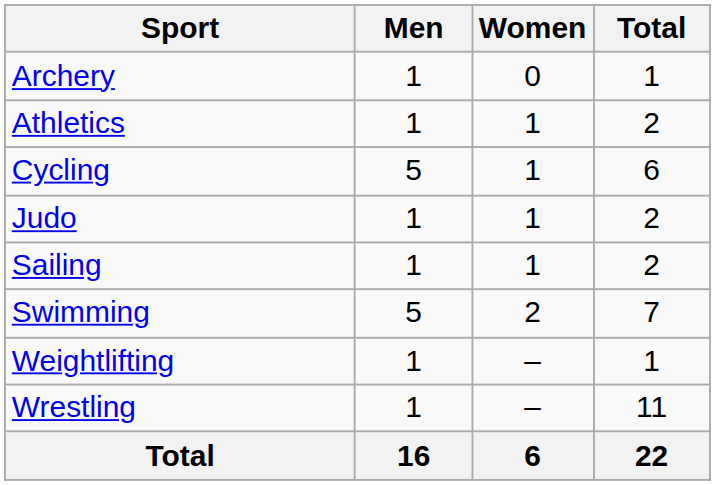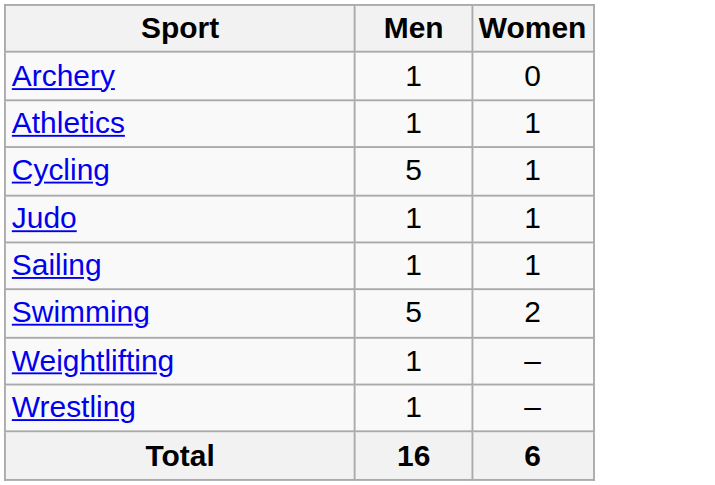 <table class="wikitable sortable" style="text-align:center;">
 <tr>
 <th width=180>Sport</th>
 <th width=55>Men</th>
 <th width=55>Women</th>
-<th width=55>Total</th>
 </tr>
 <tr>
 <td align=left><a href='#'>Archery</a></td>
 <td>1</td>
 <td>0</td>
-<td>1</td>
 </tr>
 <tr>
 <td align=left><a href='#'>Athletics</a></td>
 <td>1</td>
 <td>1</td>
-<td>2</td>
 </tr>
 <tr>
 <td align=left><a href='#'>Cycling</a></td>
 <td>5</td>
 <td>1</td>
-<td>6</td>
 </tr>
 <tr>
 <td align=left><a href='#'>Judo</a></td>
 <td>1</td>
 <td>1</td>
-<td>2</td>
 </tr>
 <tr>
 <td align=left><a href='#'>Sailing</a></td>
 <td>1</td>
 <td>1</td>
-<td>2</td>
 </tr>
 <tr>
 <td align=left><a href='#'>Swimming</a></td>
 <td>5</td>
 <td>2</td>
-<td>7</td>
 </tr>
 <tr>
 <td align=left><a href='#'>Weightlifting</a></td>
 <td>1</td>
 <td>–</td>
-<td>1</td>
 </tr>
 <tr>
 <td align=left><a href='#'>Wrestling</a></td>
 <td>1</td>
 <td>–</td>
-<td>11</td>
 </tr>
 <tr>
 <th>Total</th>
 <th>16</th>
 <th>6</th>
-<th>22</th>
 </tr>
 </table>
